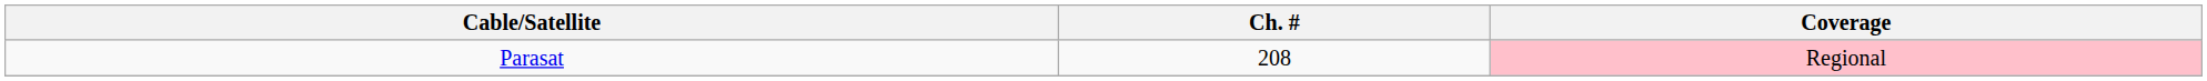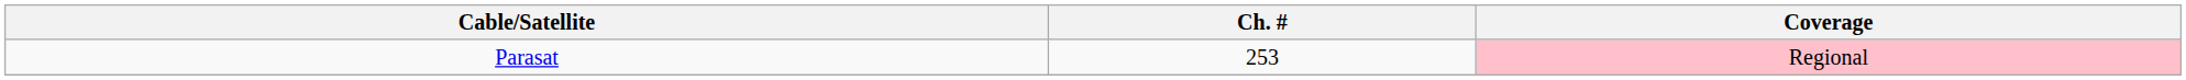 <table class="wikitable unsortable" style="width:100%; text-align:center;">
 <tr>
 <th>Cable/Satellite</th>
 <th>Ch. #</th>
 <th class="unsortable">Coverage</th>
 </tr>
 <tr>
 <td><a href='#'>Parasat</a></td>
-<td>208</td>
+<td>253</td>
 <td style="background: pink;">Regional</td>
 </tr>
 <tr>
 </tr>
 </table>
